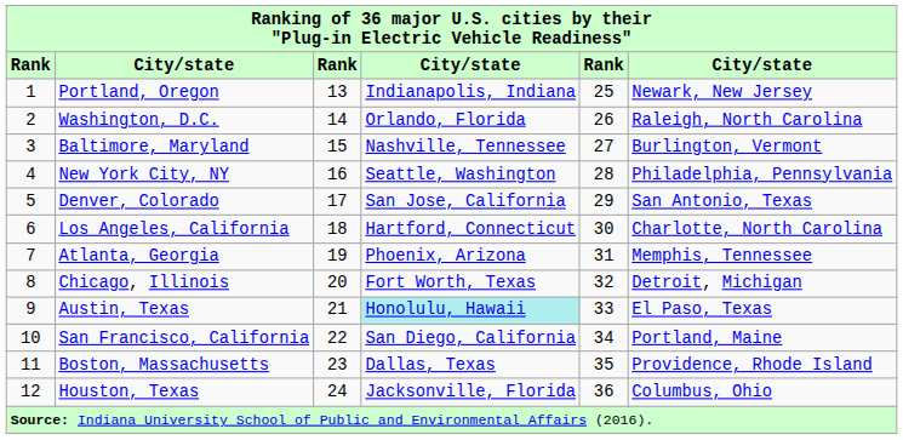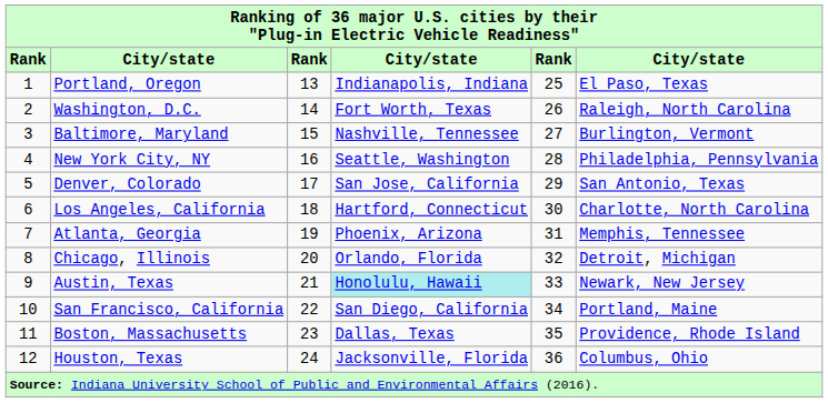 <table class="  wikitable" style="margin: 1em auto 1em auto">
 <tr>
 <th colspan="6"  style="text-align:center; background:#ccffcc;">Ranking of 36 major U.S. cities by their<br> "Plug-in Electric Vehicle Readiness"</th>
 </tr>
 <tr>
 <th style="background:#ccffcc;">Rank</th>
 <th style="background:#ccffcc;">City/state</th>
 <th style="background:#ccffcc;">Rank</th>
 <th style="background:#ccffcc;">City/state</th>
 <th style="background:#ccffcc;">Rank</th>
 <th style="background:#ccffcc;">City/state</th>
 </tr>
 <tr align=center>
 <td>1</td>
 <td align=left><a href='#'>Portland, Oregon</a></td>
 <td>13</td>
 <td align=left><a href='#'>Indianapolis, Indiana</a></td>
 <td>25</td>
-<td align=left><a href='#'>Newark, New Jersey</a></td>
+<td align=left><a href='#'>El Paso, Texas</a></td>
 </tr>
 <tr align=center>
 <td>2</td>
 <td align=left><a href='#'>Washington, D.C.</a></td>
 <td>14</td>
-<td align=left><a href='#'>Orlando, Florida</a></td>
+<td align=left><a href='#'>Fort Worth, Texas</a></td>
 <td>26</td>
 <td align=left><a href='#'>Raleigh, North Carolina</a></td>
 </tr>
 <tr align=center>
 <td>3</td>
 <td align=left><a href='#'>Baltimore, Maryland</a></td>
 <td>15</td>
 <td align=left><a href='#'>Nashville, Tennessee</a></td>
 <td>27</td>
 <td align=left><a href='#'>Burlington, Vermont</a></td>
 </tr>
 <tr align=center>
 <td>4</td>
 <td align=left><a href='#'>New York City, NY</a></td>
 <td>16</td>
 <td align=left><a href='#'>Seattle, Washington</a></td>
 <td>28</td>
 <td align=left><a href='#'>Philadelphia, Pennsylvania</a></td>
 </tr>
 <tr align=center>
 <td>5</td>
 <td align=left><a href='#'>Denver, Colorado</a></td>
 <td>17</td>
 <td align=left><a href='#'>San Jose, California</a></td>
 <td>29</td>
 <td align=left><a href='#'>San Antonio, Texas</a></td>
 </tr>
 <tr align=center>
 <td>6</td>
 <td align=left><a href='#'>Los Angeles, California</a></td>
 <td>18</td>
 <td align=left><a href='#'>Hartford, Connecticut</a></td>
 <td>30</td>
 <td align=left><a href='#'>Charlotte, North Carolina</a></td>
 </tr>
 <tr align=center>
 <td>7</td>
 <td align=left><a href='#'>Atlanta, Georgia</a></td>
 <td>19</td>
 <td align=left><a href='#'>Phoenix, Arizona</a></td>
 <td>31</td>
 <td align=left><a href='#'>Memphis, Tennessee</a></td>
 </tr>
 <tr align=center>
 <td>8</td>
 <td align=left><a href='#'>Chicago</a>, <a href='#'>Illinois</a></td>
 <td>20</td>
-<td align=left><a href='#'>Fort Worth, Texas</a></td>
+<td align=left><a href='#'>Orlando, Florida</a></td>
 <td>32</td>
 <td align=left><a href='#'>Detroit</a>, <a href='#'>Michigan</a></td>
 </tr>
 <tr align=center>
 <td>9</td>
 <td align=left><a href='#'>Austin, Texas</a></td>
 <td>21</td>
 <td align=left style="background: paleturquoise;"><a href='#'>Honolulu, Hawaii</a></td>
 <td>33</td>
-<td align=left><a href='#'>El Paso, Texas</a></td>
+<td align=left><a href='#'>Newark, New Jersey</a></td>
 </tr>
 <tr align=center>
 <td>10</td>
 <td align=left><a href='#'>San Francisco, California</a></td>
 <td>22</td>
 <td align=left><a href='#'>San Diego, California</a></td>
 <td>34</td>
 <td align=left><a href='#'>Portland, Maine</a></td>
 </tr>
 <tr align=center>
 <td>11</td>
 <td align=left><a href='#'>Boston, Massachusetts</a></td>
 <td>23</td>
 <td align=left><a href='#'>Dallas, Texas</a></td>
 <td>35</td>
 <td align=left><a href='#'>Providence, Rhode Island</a></td>
 </tr>
 <tr align=center>
 <td>12</td>
 <td align=left><a href='#'>Houston, Texas</a></td>
 <td>24</td>
 <td align=left><a href='#'>Jacksonville, Florida</a></td>
 <td>36</td>
 <td align=left><a href='#'>Columbus, Ohio</a></td>
 </tr>
 <tr align=left>
 <td colspan="6" style="background:#ccffcc;"><small><strong>Source:</strong> <a href='#'>Indiana University School of Public and Environmental Affairs</a> (2016).   </small></td>
 </tr>
 <tr align=center>
 </tr>
 </table>
